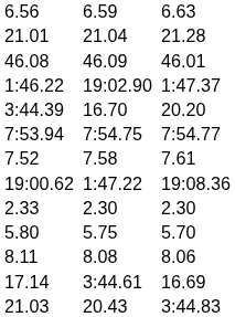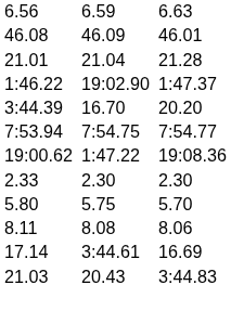 <table>
 <tr>
 <td></td>
 <td></td>
 <td>6.56</td>
 <td></td>
 <td>6.59</td>
 <td></td>
 <td>6.63</td>
 </tr>
 <tr>
 <td></td>
 <td></td>
+<td>46.08</td>
+<td></td>
+<td>46.09</td>
+<td></td>
+<td>46.01</td>
+</tr>
+<tr>
+<td></td>
+<td></td>
 <td>21.01</td>
 <td></td>
 <td>21.04</td>
 <td></td>
 <td>21.28</td>
-</tr>
-<tr>
-<td></td>
-<td></td>
-<td>46.08</td>
-<td></td>
-<td>46.09</td>
-<td></td>
-<td>46.01</td>
 </tr>
 <tr>
 <td></td>
 <td></td>
 <td>1:46.22</td>
 <td></td>
 <td>19:02.90</td>
 <td></td>
 <td>1:47.37</td>
 </tr>
 <tr>
 <td></td>
 <td></td>
 <td>3:44.39</td>
 <td></td>
 <td>16.70</td>
 <td></td>
 <td>20.20</td>
 </tr>
 <tr>
 <td></td>
 <td></td>
 <td>7:53.94</td>
 <td></td>
 <td>7:54.75</td>
 <td></td>
 <td>7:54.77</td>
-</tr>
-<tr>
-<td></td>
-<td></td>
-<td>7.52</td>
-<td></td>
-<td>7.58</td>
-<td></td>
-<td>7.61</td>
 </tr>
 <tr>
 <td></td>
 <td></td>
 <td>19:00.62</td>
 <td></td>
 <td>1:47.22</td>
 <td></td>
 <td>19:08.36</td>
 </tr>
 <tr>
 <td></td>
 <td></td>
 <td>2.33</td>
 <td></td>
 <td>2.30</td>
 <td><br></td>
 <td>2.30</td>
 </tr>
 <tr>
 <td></td>
 <td></td>
 <td>5.80</td>
 <td></td>
 <td>5.75</td>
 <td><br></td>
 <td>5.70</td>
 </tr>
 <tr>
 <td></td>
 <td></td>
 <td>8.11</td>
 <td></td>
 <td>8.08</td>
 <td></td>
 <td>8.06</td>
 </tr>
 <tr>
 <td></td>
 <td></td>
 <td>17.14</td>
 <td></td>
 <td>3:44.61</td>
 <td></td>
 <td>16.69</td>
 </tr>
 <tr>
 <td></td>
 <td></td>
 <td>21.03 </td>
 <td></td>
 <td>20.43</td>
 <td></td>
 <td>3:44.83</td>
 </tr>
 </table>
